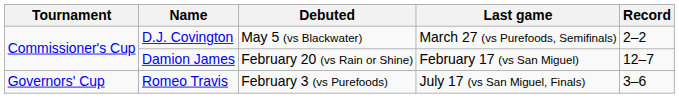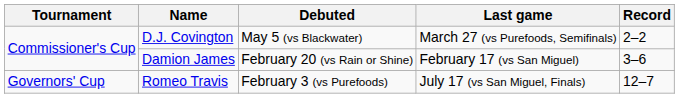 <table class="wikitable">
 <tr>
 <th>Tournament</th>
 <th>Name</th>
 <th>Debuted</th>
 <th>Last game</th>
 <th>Record</th>
 </tr>
 <tr>
 <td rowspan=2><a href='#'>Commissioner's Cup</a></td>
 <td><a href='#'>D.J. Covington</a></td>
 <td>May 5 <small>(vs Blackwater)</small></td>
 <td>March 27 <small>(vs Purefoods, Semifinals)</small></td>
 <td>2–2</td>
 </tr>
 <tr>
 <td><a href='#'>Damion James</a></td>
 <td>February 20 <small>(vs Rain or Shine)</small></td>
 <td>February 17 <small>(vs San Miguel)</small></td>
-<td>12–7</td>
+<td>3–6</td>
 </tr>
 <tr>
 <td><a href='#'>Governors' Cup</a></td>
 <td><a href='#'>Romeo Travis</a></td>
 <td>February 3 <small>(vs Purefoods)</small></td>
 <td>July 17 <small>(vs San Miguel, Finals)</small></td>
-<td>3–6</td>
+<td>12–7</td>
 </tr>
 </table>
